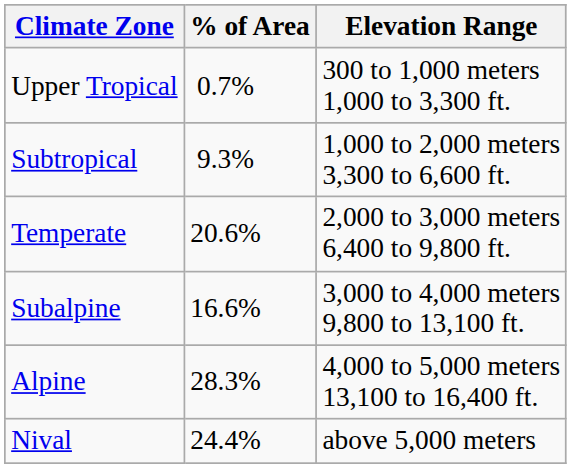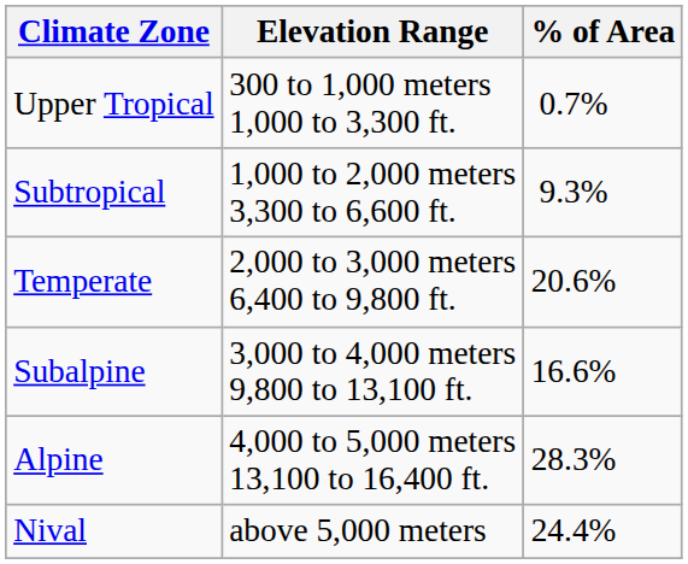 <table class="wikitable">
 <tr>
 <th><a href='#'>Climate Zone</a></th>
+<th>Elevation Range</th>
 <th>% of Area</th>
-<th>Elevation Range</th>
 </tr>
 <tr>
 <td>Upper <a href='#'>Tropical</a></td>
+<td>300 to 1,000 meters<br>1,000 to 3,300 ft.</td>
 <td> 0.7%</td>
-<td>300 to 1,000 meters<br>1,000 to 3,300 ft.</td>
 </tr>
 <tr>
 <td><a href='#'>Subtropical</a></td>
+<td>1,000 to 2,000 meters<br>3,300 to 6,600 ft.</td>
 <td> 9.3%</td>
-<td>1,000 to 2,000 meters<br>3,300 to 6,600 ft.</td>
 </tr>
 <tr>
 <td><a href='#'>Temperate</a></td>
+<td>2,000 to 3,000 meters<br>6,400 to 9,800 ft.</td>
 <td>20.6%</td>
-<td>2,000 to 3,000 meters<br>6,400 to 9,800 ft.</td>
 </tr>
 <tr>
 <td><a href='#'>Subalpine</a></td>
+<td>3,000 to 4,000 meters<br>9,800 to 13,100 ft.</td>
 <td>16.6%</td>
-<td>3,000 to 4,000 meters<br>9,800 to 13,100 ft.</td>
 </tr>
 <tr>
 <td><a href='#'>Alpine</a></td>
+<td>4,000 to 5,000 meters<br>13,100 to 16,400 ft.</td>
 <td>28.3%</td>
-<td>4,000 to 5,000 meters<br>13,100 to 16,400 ft.</td>
 </tr>
 <tr>
 <td><a href='#'>Nival</a></td>
+<td>above 5,000 meters</td>
 <td>24.4%</td>
-<td>above 5,000 meters</td>
 </tr>
 </table>
